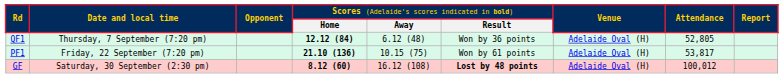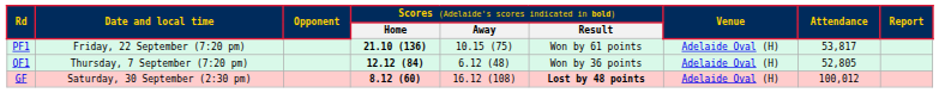 <table class="wikitable" style="font-size:90%; text-align:center; width: 90%; margin-left: auto; margin-right: auto;">
 <tr style="background:#002B5C; color: #FFD200;">
 <td rowspan=2 style="border: solid #E21937 2px;"><span><strong>Rd</strong> </span></td>
 <td rowspan=2 style="border: solid #E21937 2px;"><span><strong>Date and local time</strong></span></td>
 <td rowspan=2 style="border: solid #E21937 2px;"><span><strong>Opponent</strong></span></td>
 <td colspan=3 style="border: solid #E21937 2px;"><span><strong>Scores</strong> <small>(Adelaide's scores indicated in <strong>bold</strong>)</small></span></td>
 <td rowspan=2 style="border: solid #E21937 2px;"><span><strong>Venue</strong></span></td>
 <td rowspan=2 style="border: solid #E21937 2px;"><span><strong>Attendance</strong></span></td>
 <td rowspan=2 style="border: solid #E21937 2px;"><span><strong>Report</strong></span></td>
 </tr>
 <tr>
 <th><span>Home</span></th>
 <th><span>Away</span></th>
 <th><span>Result</span></th>
 </tr>
 <tr style="background:#d9f9e9;">
+<td><a href='#'>PF1</a></td>
+<td>Friday, 22 September (7:20 pm)</td>
+<td></td>
+<td><strong>21.10 (136)</strong></td>
+<td>10.15 (75)</td>
+<td>Won by 61 points</td>
+<td><a href='#'>Adelaide Oval</a> (H)</td>
+<td>53,817</td>
+<td></td>
+</tr>
+<tr style="background:#d9f9e9;">
 <td><a href='#'>QF1</a></td>
 <td>Thursday, 7 September (7:20 pm)</td>
 <td></td>
 <td><strong>12.12 (84)</strong></td>
 <td>6.12 (48)</td>
 <td>Won by 36 points</td>
 <td><a href='#'>Adelaide Oval</a> (H)</td>
 <td>52,805</td>
-<td></td>
-</tr>
-<tr style="background:#d9f9e9;">
-<td><a href='#'>PF1</a></td>
-<td>Friday, 22 September (7:20 pm)</td>
-<td></td>
-<td><strong>21.10 (136)</strong></td>
-<td>10.15 (75)</td>
-<td>Won by 61 points</td>
-<td><a href='#'>Adelaide Oval</a> (H)</td>
-<td>53,817</td>
 <td></td>
 </tr>
 <tr style="background:#fcc;">
 <td><a href='#'>GF</a></td>
 <td>Saturday, 30 September (2:30 pm)</td>
 <td></td>
 <td><strong>8.12 (60)</strong></td>
 <td>16.12 (108)</td>
 <td><strong>Lost by 48 points</strong></td>
 <td><a href='#'>Adelaide Oval</a> (H)</td>
 <td>100,012</td>
 <td></td>
 </tr>
 </table>
